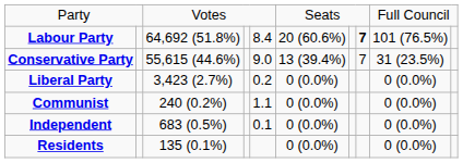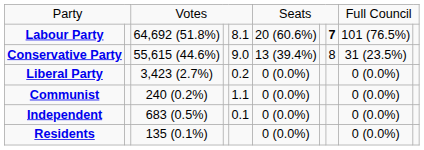 <table class=wikitable style="text-align:center;">
 <tr>
 <td colspan=2>Party</td>
 <td colspan=3>Votes</td>
 <td colspan=3>Seats</td>
 <td colspan=3>Full Council</td>
 </tr>
 <tr>
 <td><strong><a href='#'>Labour Party</a></strong></td>
 <td></td>
 <td>64,692 (51.8%)</td>
 <td></td>
-<td> 8.4</td>
+<td> 8.1</td>
 <td>20 (60.6%)</td>
 <td></td>
 <td><strong> 7</strong></td>
 <td>101 (76.5%)</td>
 <td></td>
 </tr>
 <tr>
 <td><strong><a href='#'>Conservative Party</a></strong></td>
 <td></td>
 <td>55,615 (44.6%)</td>
 <td></td>
 <td> 9.0</td>
 <td>13 (39.4%)</td>
 <td></td>
-<td> 7</td>
+<td> 8</td>
 <td>31 (23.5%)</td>
 <td></td>
 </tr>
 <tr>
 <td><strong><a href='#'>Liberal Party</a></strong></td>
 <td></td>
 <td>3,423 (2.7%)</td>
 <td></td>
 <td> 0.2</td>
 <td>0 (0.0%)</td>
 <td></td>
 <td></td>
 <td>0 (0.0%)</td>
 <td></td>
 </tr>
 <tr>
 <td><strong><a href='#'>Communist</a></strong></td>
 <td></td>
 <td>240 (0.2%)</td>
 <td></td>
 <td> 1.1</td>
 <td>0 (0.0%)</td>
 <td></td>
 <td></td>
 <td>0 (0.0%)</td>
 <td></td>
 </tr>
 <tr>
 <td><strong><a href='#'>Independent</a></strong></td>
 <td></td>
 <td>683 (0.5%)</td>
 <td></td>
 <td> 0.1</td>
 <td>0 (0.0%)</td>
 <td></td>
 <td></td>
 <td>0 (0.0%)</td>
 <td></td>
 </tr>
 <tr>
 <td><strong><a href='#'>Residents</a></strong></td>
 <td></td>
 <td>135 (0.1%)</td>
 <td></td>
 <td></td>
 <td>0 (0.0%)</td>
 <td></td>
 <td></td>
 <td>0 (0.0%)</td>
 <td></td>
 </tr>
 </table>
